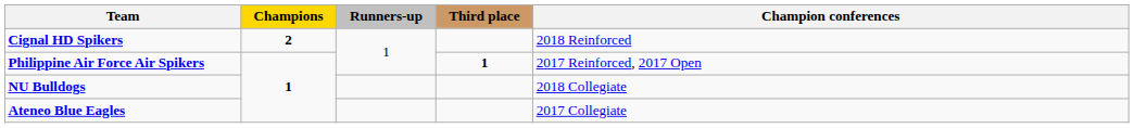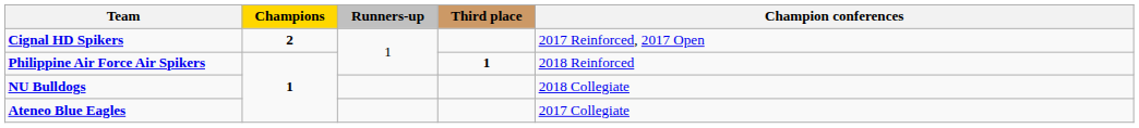 <table class="wikitable" style="font-size:90%; text-align:center" width="90%">
 <tr>
 <th width=21%;>Team</th>
 <th style="width=9%; background:gold">Champions</th>
 <th style="width=9%; background:silver">Runners-up</th>
 <th style="width=9%; background:#cc9966">Third place</th>
 <th width=53%;>Champion conferences</th>
 </tr>
 <tr>
 <td align="left"><strong><a href='#'>Cignal HD Spikers</a></strong></td>
 <td><strong>2</strong></td>
 <td rowspan="2">1</td>
 <td></td>
-<td style="text-align:left"><a href='#'>2018 Reinforced</a></td>
+<td style="text-align:left"><a href='#'>2017 Reinforced</a>, <a href='#'>2017 Open</a></td>
 </tr>
 <tr>
 <td align="left"><strong><a href='#'>Philippine Air Force Air Spikers</a> </strong></td>
 <td rowspan="3"><strong>1</strong></td>
 <td><strong>1</strong></td>
-<td style="text-align:left"><a href='#'>2017 Reinforced</a>, <a href='#'>2017 Open</a></td>
+<td style="text-align:left"><a href='#'>2018 Reinforced</a></td>
 </tr>
 <tr>
 <td align="left"><strong><a href='#'>NU Bulldogs</a></strong></td>
 <td></td>
 <td></td>
 <td style="text-align:left"><a href='#'>2018 Collegiate</a></td>
 </tr>
 <tr>
 <td align="left"><strong><a href='#'>Ateneo Blue Eagles</a></strong></td>
 <td></td>
 <td></td>
 <td style="text-align:left"><a href='#'>2017 Collegiate</a></td>
 </tr>
 </table>
